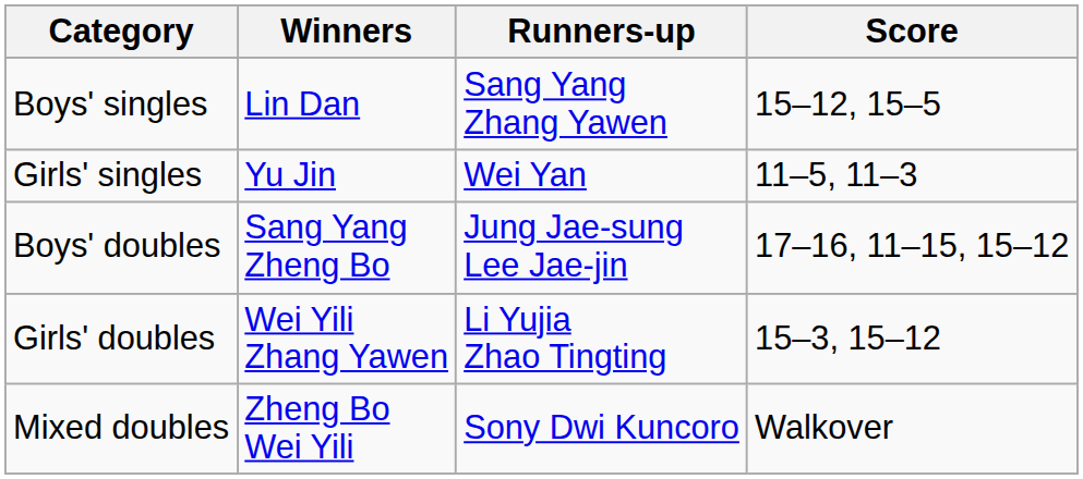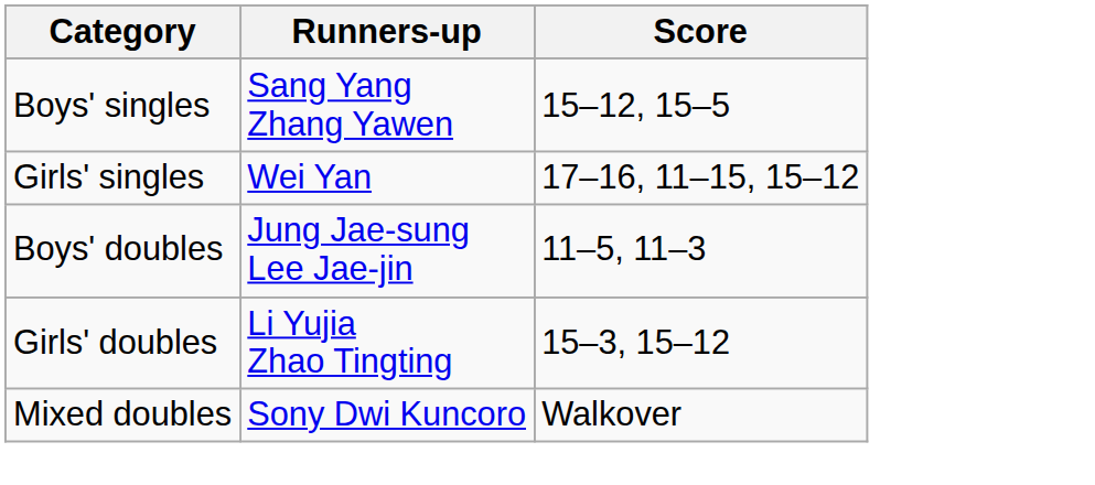 <table class=wikitable>
 <tr>
 <th>Category</th>
-<th>Winners</th>
 <th>Runners-up</th>
 <th>Score</th>
 </tr>
 <tr>
 <td>Boys' singles</td>
-<td> <a href='#'>Lin Dan</a></td>
 <td> <a href='#'>Sang Yang</a> <br>  <a href='#'>Zhang Yawen</a></td>
 <td>15–12, 15–5</td>
 </tr>
 <tr>
 <td>Girls' singles</td>
-<td> <a href='#'>Yu Jin</a></td>
 <td> <a href='#'>Wei Yan</a></td>
+<td>17–16, 11–15, 15–12</td>
+</tr>
+<tr>
+<td>Boys' doubles</td>
+<td> <a href='#'>Jung Jae-sung</a> <br>  <a href='#'>Lee Jae-jin</a></td>
 <td>11–5, 11–3</td>
 </tr>
 <tr>
-<td>Boys' doubles</td>
-<td> <a href='#'>Sang Yang</a> <br>  <a href='#'>Zheng Bo</a></td>
-<td> <a href='#'>Jung Jae-sung</a> <br>  <a href='#'>Lee Jae-jin</a></td>
-<td>17–16, 11–15, 15–12</td>
-</tr>
-<tr>
 <td>Girls' doubles</td>
-<td> <a href='#'>Wei Yili</a> <br>  <a href='#'>Zhang Yawen</a></td>
 <td> <a href='#'>Li Yujia</a> <br>  <a href='#'>Zhao Tingting</a></td>
 <td>15–3, 15–12</td>
 </tr>
 <tr>
 <td>Mixed doubles</td>
-<td> <a href='#'>Zheng Bo</a> <br>  <a href='#'>Wei Yili</a></td>
 <td> <a href='#'>Sony Dwi Kuncoro</a></td>
 <td>Walkover</td>
 </tr>
 </table>
